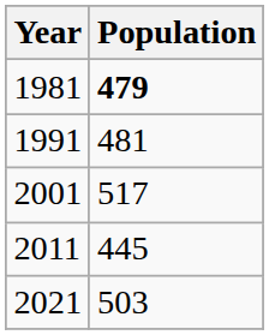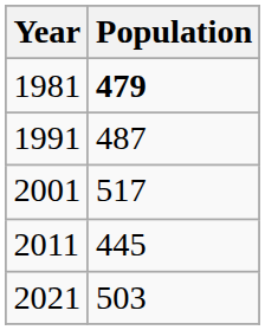 <table class=wikitable>
 <tr>
 <th>Year</th>
 <th>Population</th>
 </tr>
 <tr>
 <td>1981</td>
 <td><strong>479</strong></td>
 </tr>
 <tr>
 <td>1991</td>
-<td>481</td>
+<td>487</td>
 </tr>
 <tr>
 <td>2001</td>
 <td>517</td>
 </tr>
 <tr>
 <td>2011</td>
 <td>445</td>
 </tr>
 <tr>
 <td>2021</td>
 <td>503</td>
 </tr>
 </table>
